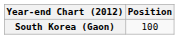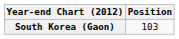 <table class="wikitable plainrowheaders">
 <tr>
 <th>Year-end Chart (2012)</th>
 <th>Position</th>
 </tr>
 <tr>
 <th scope="row">South Korea (Gaon)</th>
-<td align="center">100</td>
+<td align="center">103</td>
 </tr>
 </table>
